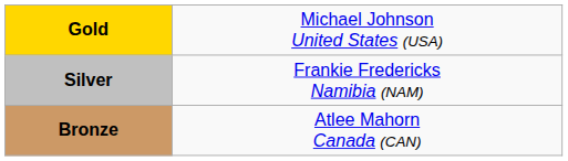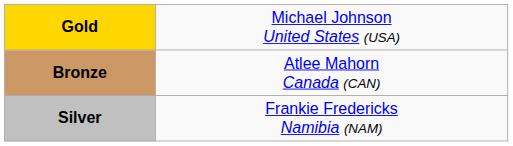 <table class="wikitable" style=" text-align:center; font-size:110%;" width="35%">
 <tr>
 <td bgcolor="gold"><strong>Gold</strong></td>
 <td> <a href='#'>Michael Johnson</a><br><em><a href='#'>United States</a> <small>(USA)</small></em></td>
 </tr>
 <tr>
+<td bgcolor="CC9966"><strong>Bronze</strong></td>
+<td> <a href='#'>Atlee Mahorn</a><br><em><a href='#'>Canada</a> <small>(CAN)</small></em></td>
+</tr>
+<tr>
 <td bgcolor="silver"><strong>Silver</strong></td>
 <td> <a href='#'>Frankie Fredericks</a><br><em><a href='#'>Namibia</a> <small>(NAM)</small></em></td>
 </tr>
-<tr>
-<td bgcolor="CC9966"><strong>Bronze</strong></td>
-<td> <a href='#'>Atlee Mahorn</a><br><em><a href='#'>Canada</a> <small>(CAN)</small></em></td>
-</tr>
 </table>
